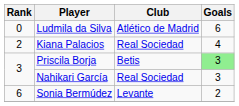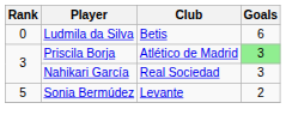 <table class="wikitable sortable" style="text-align:center">
 <tr>
 <th>Rank</th>
 <th>Player</th>
 <th>Club</th>
 <th>Goals</th>
 </tr>
 <tr>
 <td>0</td>
 <td align=left> <a href='#'>Ludmila da Silva</a></td>
-<td align=left><a href='#'>Atlético de Madrid</a></td>
+<td align=left><a href='#'>Betis</a></td>
 <td>6</td>
-</tr>
-<tr>
-<td>2</td>
-<td align=left> <a href='#'>Kiana Palacios</a></td>
-<td align=left><a href='#'>Real Sociedad</a></td>
-<td>4</td>
 </tr>
 <tr>
 <td rowspan=2>3</td>
 <td align=left> <a href='#'>Priscila Borja</a></td>
-<td align=left><a href='#'>Betis</a></td>
+<td align=left><a href='#'>Atlético de Madrid</a></td>
 <td style="background: lightgreen;">3</td>
 </tr>
 <tr>
 <td align=left> <a href='#'>Nahikari García</a></td>
 <td align=left><a href='#'>Real Sociedad</a></td>
 <td>3</td>
 </tr>
 <tr>
-<td>6</td>
+<td>5</td>
 <td align=left> <a href='#'>Sonia Bermúdez</a></td>
 <td align=left><a href='#'>Levante</a></td>
 <td>2</td>
 </tr>
 <tr>
 </tr>
 </table>
